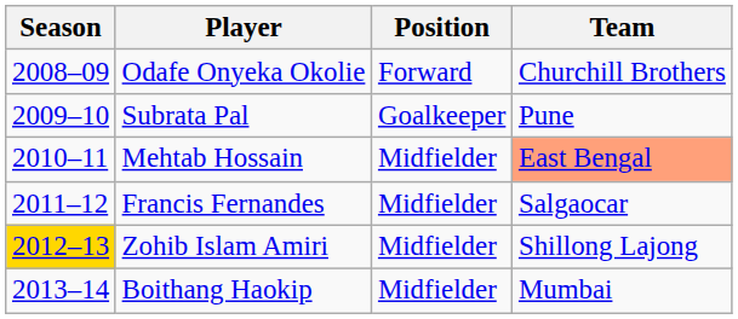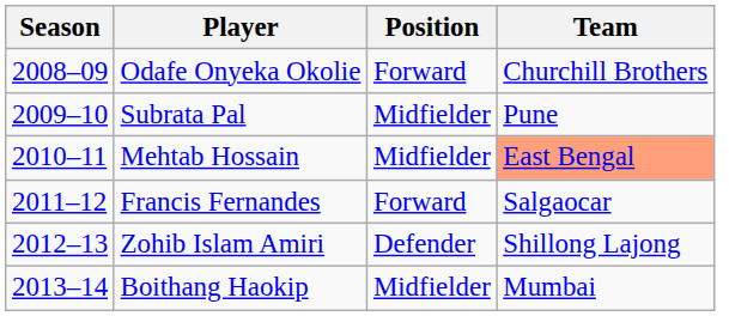 <table class="wikitable sortable">
 <tr>
 <th>Season</th>
 <th>Player</th>
 <th>Position</th>
 <th>Team</th>
 </tr>
 <tr>
 <td><a href='#'>2008–09</a></td>
 <td> <a href='#'>Odafe Onyeka Okolie</a></td>
 <td><a href='#'>Forward</a></td>
 <td><a href='#'>Churchill Brothers</a></td>
 </tr>
 <tr>
 <td><a href='#'>2009–10</a></td>
 <td> <a href='#'>Subrata Pal</a></td>
-<td><a href='#'>Goalkeeper</a></td>
+<td><a href='#'>Midfielder</a></td>
 <td><a href='#'>Pune</a></td>
 </tr>
 <tr>
 <td><a href='#'>2010–11</a></td>
 <td> <a href='#'>Mehtab Hossain</a></td>
 <td><a href='#'>Midfielder</a></td>
 <td style="background: lightsalmon;"><a href='#'>East Bengal</a></td>
 </tr>
 <tr>
 <td><a href='#'>2011–12</a></td>
 <td> <a href='#'>Francis Fernandes</a></td>
-<td><a href='#'>Midfielder</a></td>
+<td><a href='#'>Forward</a></td>
 <td><a href='#'>Salgaocar</a></td>
 </tr>
 <tr>
-<td style="background: gold;"><a href='#'>2012–13</a></td>
+<td><a href='#'>2012–13</a></td>
 <td> <a href='#'>Zohib Islam Amiri</a></td>
-<td><a href='#'>Midfielder</a></td>
+<td><a href='#'>Defender</a></td>
 <td><a href='#'>Shillong Lajong</a></td>
 </tr>
 <tr>
 <td><a href='#'>2013–14</a></td>
 <td> <a href='#'>Boithang Haokip</a></td>
 <td><a href='#'>Midfielder</a></td>
 <td><a href='#'>Mumbai</a></td>
 </tr>
 </table>
